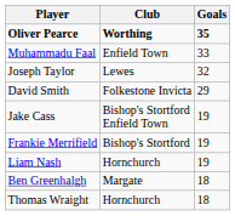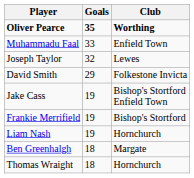 <table class="wikitable">
 <tr>
 <th>Player</th>
+<th>Goals</th>
 <th>Club</th>
-<th>Goals</th>
 </tr>
 <tr>
 <td><strong>Oliver Pearce</strong></td>
+<td><strong>35</strong></td>
 <td><strong>Worthing</strong></td>
-<td><strong>35</strong></td>
 </tr>
 <tr>
 <td><a href='#'>Muhammadu Faal</a></td>
+<td>33</td>
 <td>Enfield Town</td>
-<td>33</td>
 </tr>
 <tr>
 <td>Joseph Taylor</td>
+<td>32</td>
 <td>Lewes</td>
-<td>32</td>
 </tr>
 <tr>
 <td>David Smith</td>
+<td>29</td>
 <td>Folkestone Invicta</td>
-<td>29</td>
 </tr>
 <tr>
 <td>Jake Cass</td>
+<td>19</td>
 <td>Bishop's Stortford<br>Enfield Town</td>
-<td>19</td>
 </tr>
 <tr>
 <td><a href='#'>Frankie Merrifield</a></td>
+<td>19</td>
 <td>Bishop's Stortford</td>
-<td>19</td>
 </tr>
 <tr>
 <td><a href='#'>Liam Nash</a></td>
+<td>19</td>
 <td>Hornchurch</td>
-<td>19</td>
 </tr>
 <tr>
 <td><a href='#'>Ben Greenhalgh</a></td>
+<td>18</td>
 <td>Margate</td>
-<td>18</td>
 </tr>
 <tr>
 <td>Thomas Wraight</td>
+<td>18</td>
 <td>Hornchurch</td>
-<td>18</td>
 </tr>
 </table>
